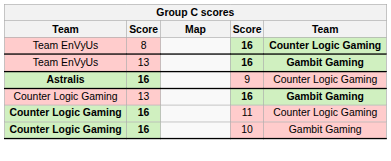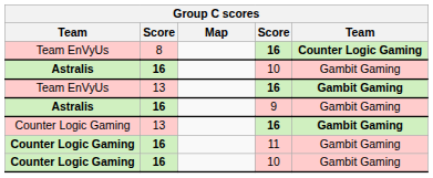 <table class="wikitable" style="text-align: center;">
 <tr>
 <th colspan=5>Group C scores</th>
 </tr>
 <tr>
 <th width="181px">Team</th>
 <th width="20px">Score</th>
 <th width="100px">Map</th>
 <th width="20px">Score</th>
 <th width="181px">Team</th>
 </tr>
 <tr style="text-align:center;border-width:0 0 2px 0; border-style:solid;border-color:black;">
 <td style="background: #FFCCCC;">Team EnVyUs</td>
 <td style="background: #FFCCCC;">8</td>
 <td></td>
 <td style="background: #D0F0C0;"><strong>16</strong></td>
 <td style="background: #D0F0C0;"><strong>Counter Logic Gaming</strong></td>
 </tr>
 <tr style="text-align:center;border-width:0 0 2px 0; border-style:solid;border-color:black;">
+<td style="background: #D0F0C0;"><strong>Astralis</strong></td>
+<td style="background: #D0F0C0;"><strong>16</strong></td>
+<td></td>
+<td style="background: #FFCCCC;">10</td>
+<td style="background: #FFCCCC;">Gambit Gaming</td>
+</tr>
+<tr style="text-align:center;border-width:0 0 2px 0; border-style:solid;border-color:black;">
 <td style="background: #FFCCCC;">Team EnVyUs</td>
 <td style="background: #FFCCCC;">13</td>
 <td></td>
 <td style="background: #D0F0C0;"><strong>16</strong></td>
 <td style="background: #D0F0C0;"><strong>Gambit Gaming</strong></td>
 </tr>
 <tr style="text-align:center;border-width:0 0 2px 0; border-style:solid;border-color:black;">
 <td style="background: #D0F0C0;"><strong>Astralis</strong></td>
 <td style="background: #D0F0C0;"><strong>16</strong></td>
 <td></td>
 <td style="background: #FFCCCC;">9</td>
-<td style="background: #FFCCCC;">Counter Logic Gaming</td>
+<td style="background: #FFCCCC;">Gambit Gaming</td>
 </tr>
 <tr>
 <td style="background: #FFCCCC;">Counter Logic Gaming</td>
 <td style="background: #FFCCCC;">13</td>
 <td></td>
 <td style="background: #D0F0C0;"><strong>16</strong></td>
 <td style="background: #D0F0C0;"><strong>Gambit Gaming</strong></td>
 </tr>
 <tr>
 <td style="background: #D0F0C0;"><strong>Counter Logic Gaming</strong></td>
 <td style="background: #D0F0C0;"><strong>16</strong></td>
 <td></td>
 <td style="background: #FFCCCC;">11</td>
-<td style="background: #FFCCCC;">Counter Logic Gaming</td>
+<td style="background: #FFCCCC;">Gambit Gaming</td>
 </tr>
 <tr style="text-align:center;border-width:0 0 2px 0; border-style:solid;border-color:black;">
 <td style="background: #D0F0C0;"><strong>Counter Logic Gaming</strong></td>
 <td style="background: #D0F0C0;"><strong>16</strong></td>
 <td></td>
 <td style="background: #FFCCCC;">10</td>
 <td style="background: #FFCCCC;">Gambit Gaming</td>
 </tr>
 </table>
